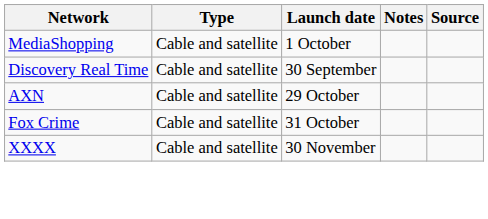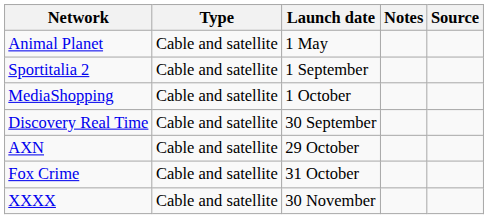 <table class="wikitable sortable">
 <tr>
 <th>Network</th>
 <th>Type</th>
 <th>Launch date</th>
 <th>Notes</th>
 <th>Source</th>
+</tr>
+<tr>
+<td><a href='#'>Animal Planet</a></td>
+<td>Cable and satellite</td>
+<td>1 May</td>
+<td></td>
+<td></td>
+</tr>
+<tr>
+<td><a href='#'>Sportitalia 2</a></td>
+<td>Cable and satellite</td>
+<td>1 September</td>
+<td></td>
+<td></td>
 </tr>
 <tr>
 <td><a href='#'>MediaShopping</a></td>
 <td>Cable and satellite</td>
 <td>1 October</td>
 <td></td>
 <td></td>
 </tr>
 <tr>
 <td><a href='#'>Discovery Real Time</a></td>
 <td>Cable and satellite</td>
 <td>30 September</td>
 <td></td>
 <td></td>
 </tr>
 <tr>
 <td><a href='#'>AXN</a></td>
 <td>Cable and satellite</td>
 <td>29 October</td>
 <td></td>
 <td></td>
 </tr>
 <tr>
 <td><a href='#'>Fox Crime</a></td>
 <td>Cable and satellite</td>
 <td>31 October</td>
 <td></td>
 <td></td>
 </tr>
 <tr>
 <td><a href='#'>XXXX</a></td>
 <td>Cable and satellite</td>
 <td>30 November</td>
 <td></td>
 <td></td>
 </tr>
 </table>
